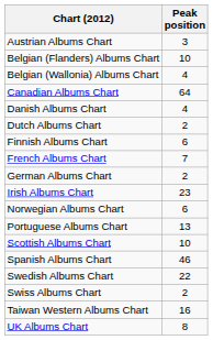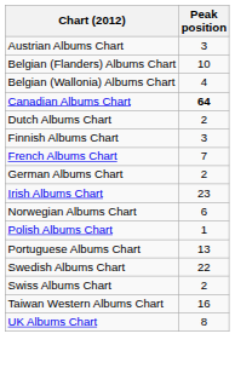 <table class="wikitable sortable">
 <tr>
 <th>Chart (2012)</th>
 <th>Peak <br>position</th>
 </tr>
 <tr>
 <td>Austrian Albums Chart</td>
 <td style="text-align:center;">3</td>
 </tr>
 <tr>
 <td>Belgian (Flanders) Albums Chart</td>
 <td style="text-align:center;">10</td>
 </tr>
 <tr>
 <td>Belgian (Wallonia) Albums Chart</td>
 <td style="text-align:center;">4</td>
 </tr>
 <tr>
 <td><a href='#'>Canadian Albums Chart</a></td>
-<td style="text-align:center;">64</td>
-</tr>
-<tr>
-<td>Danish Albums Chart</td>
-<td style="text-align:center;">4</td>
+<td style="text-align:center;"><strong>64</strong></td>
 </tr>
 <tr>
 <td>Dutch Albums Chart</td>
 <td style="text-align:center;">2</td>
 </tr>
 <tr>
 <td>Finnish Albums Chart</td>
-<td style="text-align:center;">6</td>
+<td style="text-align:center;">3</td>
 </tr>
 <tr>
 <td><a href='#'>French Albums Chart</a></td>
 <td style="text-align:center;">7</td>
 </tr>
 <tr>
 <td>German Albums Chart</td>
 <td style="text-align:center;">2</td>
 </tr>
 <tr>
 <td><a href='#'>Irish Albums Chart</a></td>
 <td style="text-align:center;">23</td>
 </tr>
 <tr>
 <td>Norwegian Albums Chart</td>
 <td style="text-align:center;">6</td>
 </tr>
 <tr>
+<td><a href='#'>Polish Albums Chart</a></td>
+<td style="text-align:center;">1</td>
+</tr>
+<tr>
 <td>Portuguese Albums Chart</td>
 <td style="text-align:center;">13</td>
-</tr>
-<tr>
-<td><a href='#'>Scottish Albums Chart</a></td>
-<td style="text-align:center;">10</td>
-</tr>
-<tr>
-<td>Spanish Albums Chart</td>
-<td style="text-align:center;">46</td>
 </tr>
 <tr>
 <td>Swedish Albums Chart</td>
 <td style="text-align:center;">22</td>
 </tr>
 <tr>
 <td>Swiss Albums Chart</td>
 <td style="text-align:center;">2</td>
 </tr>
 <tr>
 <td>Taiwan Western Albums Chart</td>
 <td style="text-align:center;">16</td>
 </tr>
 <tr>
 <td><a href='#'>UK Albums Chart</a></td>
 <td style="text-align:center;">8</td>
 </tr>
 </table>
